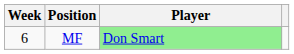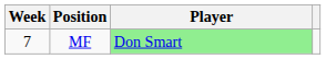 <table class="wikitable" style="text-align:center;">
 <tr>
 <th>Week</th>
 <th>Position</th>
 <th style="width:200px">Player</th>
 <th></th>
 </tr>
 <tr>
-<td>6</td>
+<td>7</td>
 <td><a href='#'>MF</a></td>
 <td style="background: lightgreen; text-align:left;"> <a href='#'>Don Smart</a></td>
 <td></td>
 </tr>
 </table>
